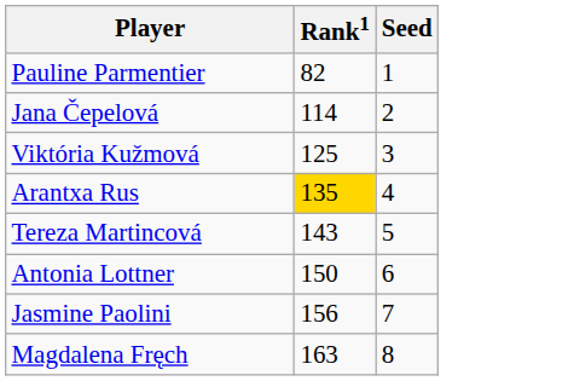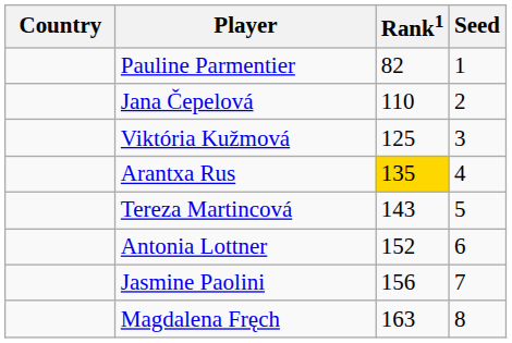 <table class="sortable wikitable">
 <tr>
+<th width="70">Country</th>
 <th width="175">Player</th>
 <th>Rank<sup>1</sup></th>
 <th>Seed</th>
 </tr>
 <tr>
+<td></td>
 <td><a href='#'>Pauline Parmentier</a></td>
 <td>82</td>
 <td>1</td>
 </tr>
 <tr>
+<td></td>
 <td><a href='#'>Jana Čepelová</a></td>
-<td>114</td>
+<td>110</td>
 <td>2</td>
 </tr>
 <tr>
+<td></td>
 <td><a href='#'>Viktória Kužmová</a></td>
 <td>125</td>
 <td>3</td>
 </tr>
 <tr>
+<td></td>
 <td><a href='#'>Arantxa Rus</a></td>
 <td style="background: gold;">135</td>
 <td>4</td>
 </tr>
 <tr>
+<td></td>
 <td><a href='#'>Tereza Martincová</a></td>
 <td>143</td>
 <td>5</td>
 </tr>
 <tr>
+<td></td>
 <td><a href='#'>Antonia Lottner</a></td>
-<td>150</td>
+<td>152</td>
 <td>6</td>
 </tr>
 <tr>
+<td></td>
 <td><a href='#'>Jasmine Paolini</a></td>
 <td>156</td>
 <td>7</td>
 </tr>
 <tr>
+<td></td>
 <td><a href='#'>Magdalena Fręch</a></td>
 <td>163</td>
 <td>8</td>
 </tr>
 </table>
